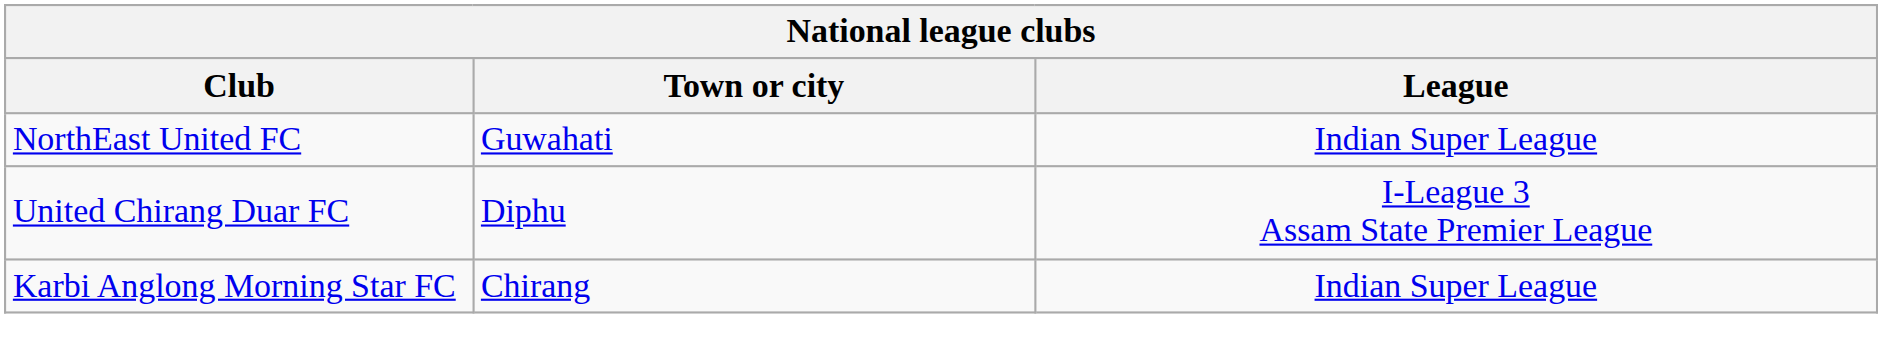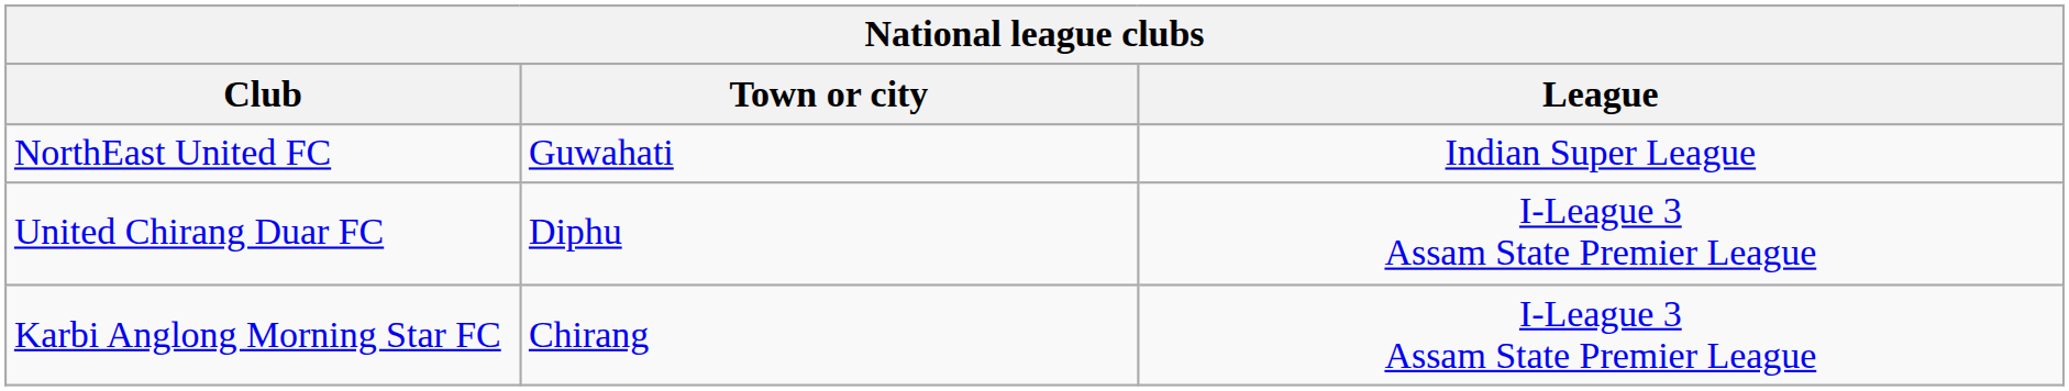 <table class="wikitable sortable" width="100%">
 <tr>
 <th colspan="3">National league clubs</th>
 </tr>
 <tr>
 <th !width="25%">Club</th>
 <th width="30%">Town or city</th>
 <th width="45%">League</th>
 </tr>
 <tr>
 <td><a href='#'>NorthEast United FC</a></td>
 <td><a href='#'>Guwahati</a></td>
 <td align="center"><a href='#'>Indian Super League</a></td>
 </tr>
 <tr>
 <td><a href='#'>United Chirang Duar FC</a></td>
 <td><a href='#'>Diphu</a></td>
 <td align="center"><a href='#'>I-League 3</a><br><a href='#'>Assam State Premier League</a></td>
 </tr>
 <tr>
 <td><a href='#'>Karbi Anglong Morning Star FC</a></td>
 <td><a href='#'>Chirang</a></td>
-<td align="center"><a href='#'>Indian Super League</a></td>
+<td align="center"><a href='#'>I-League 3</a><br><a href='#'>Assam State Premier League</a></td>
 </tr>
 </table>
